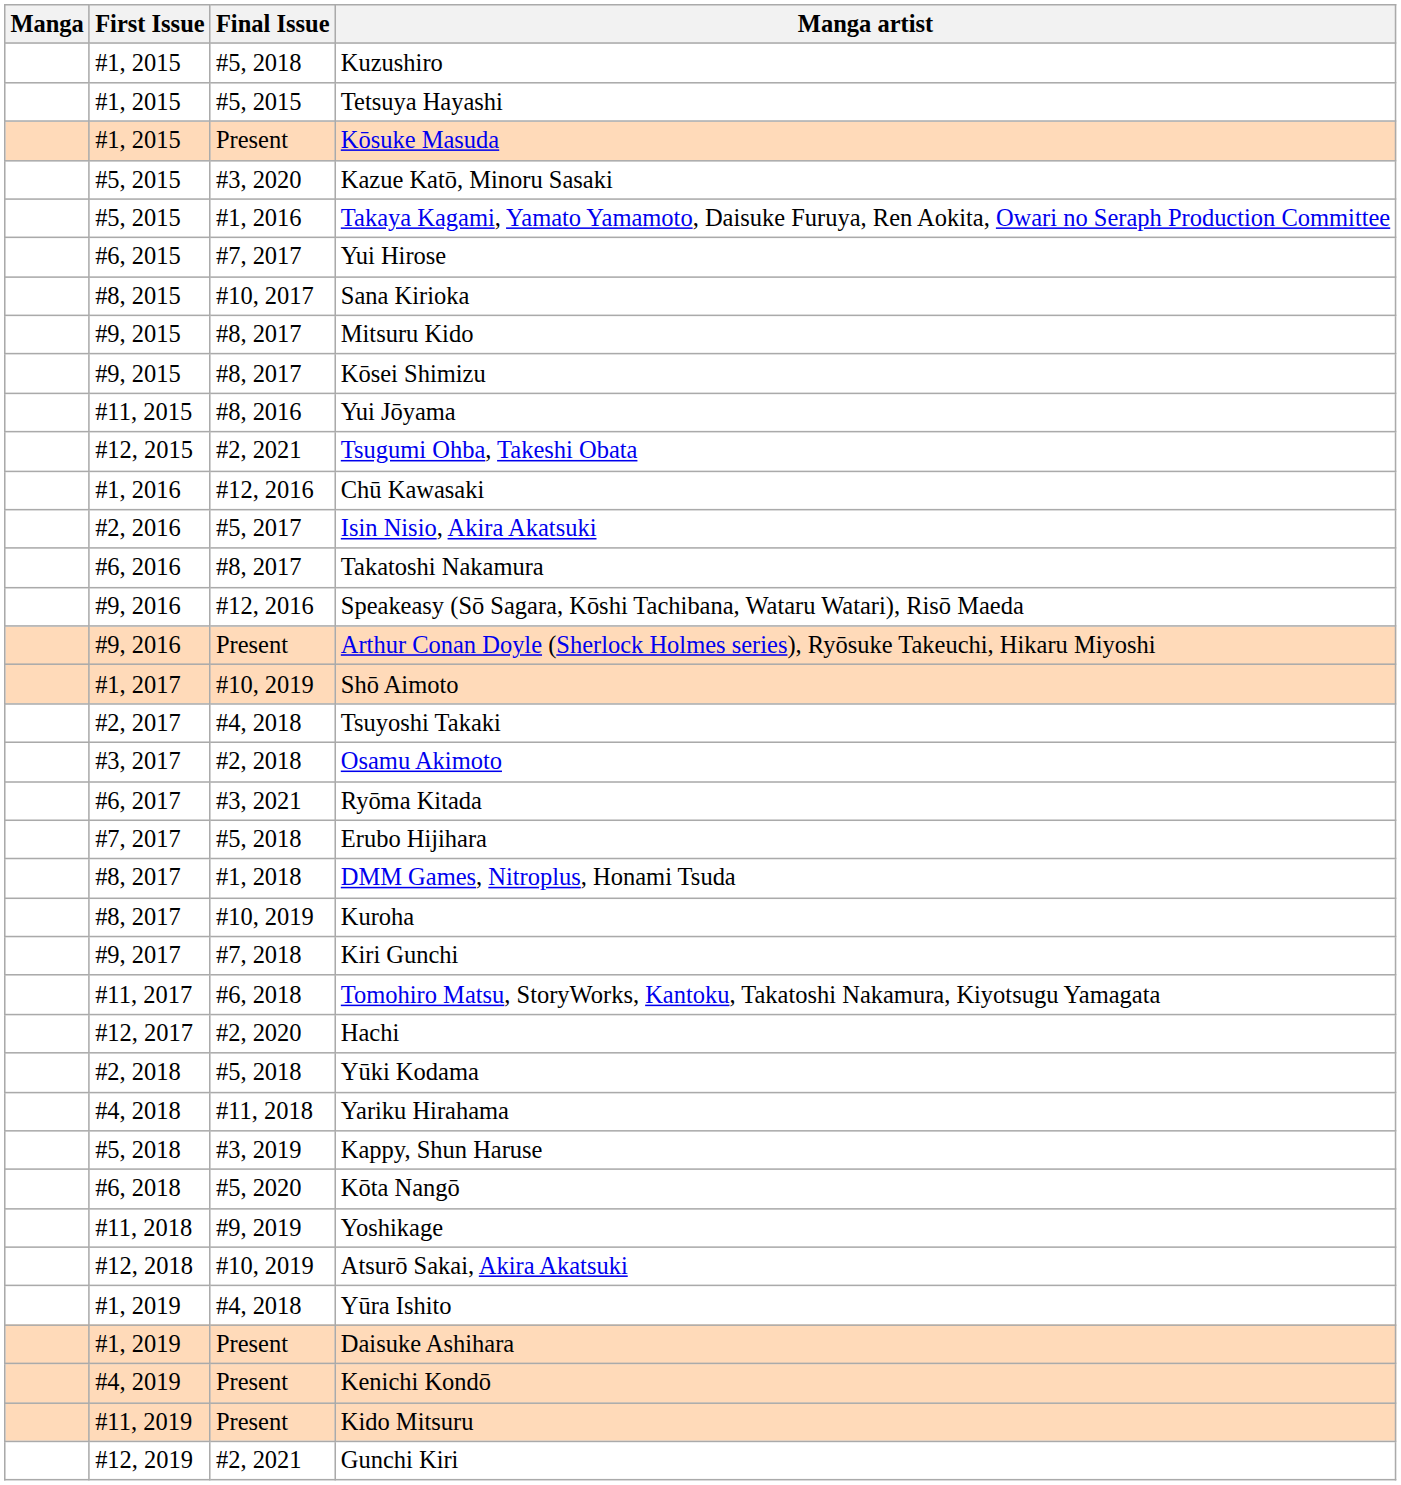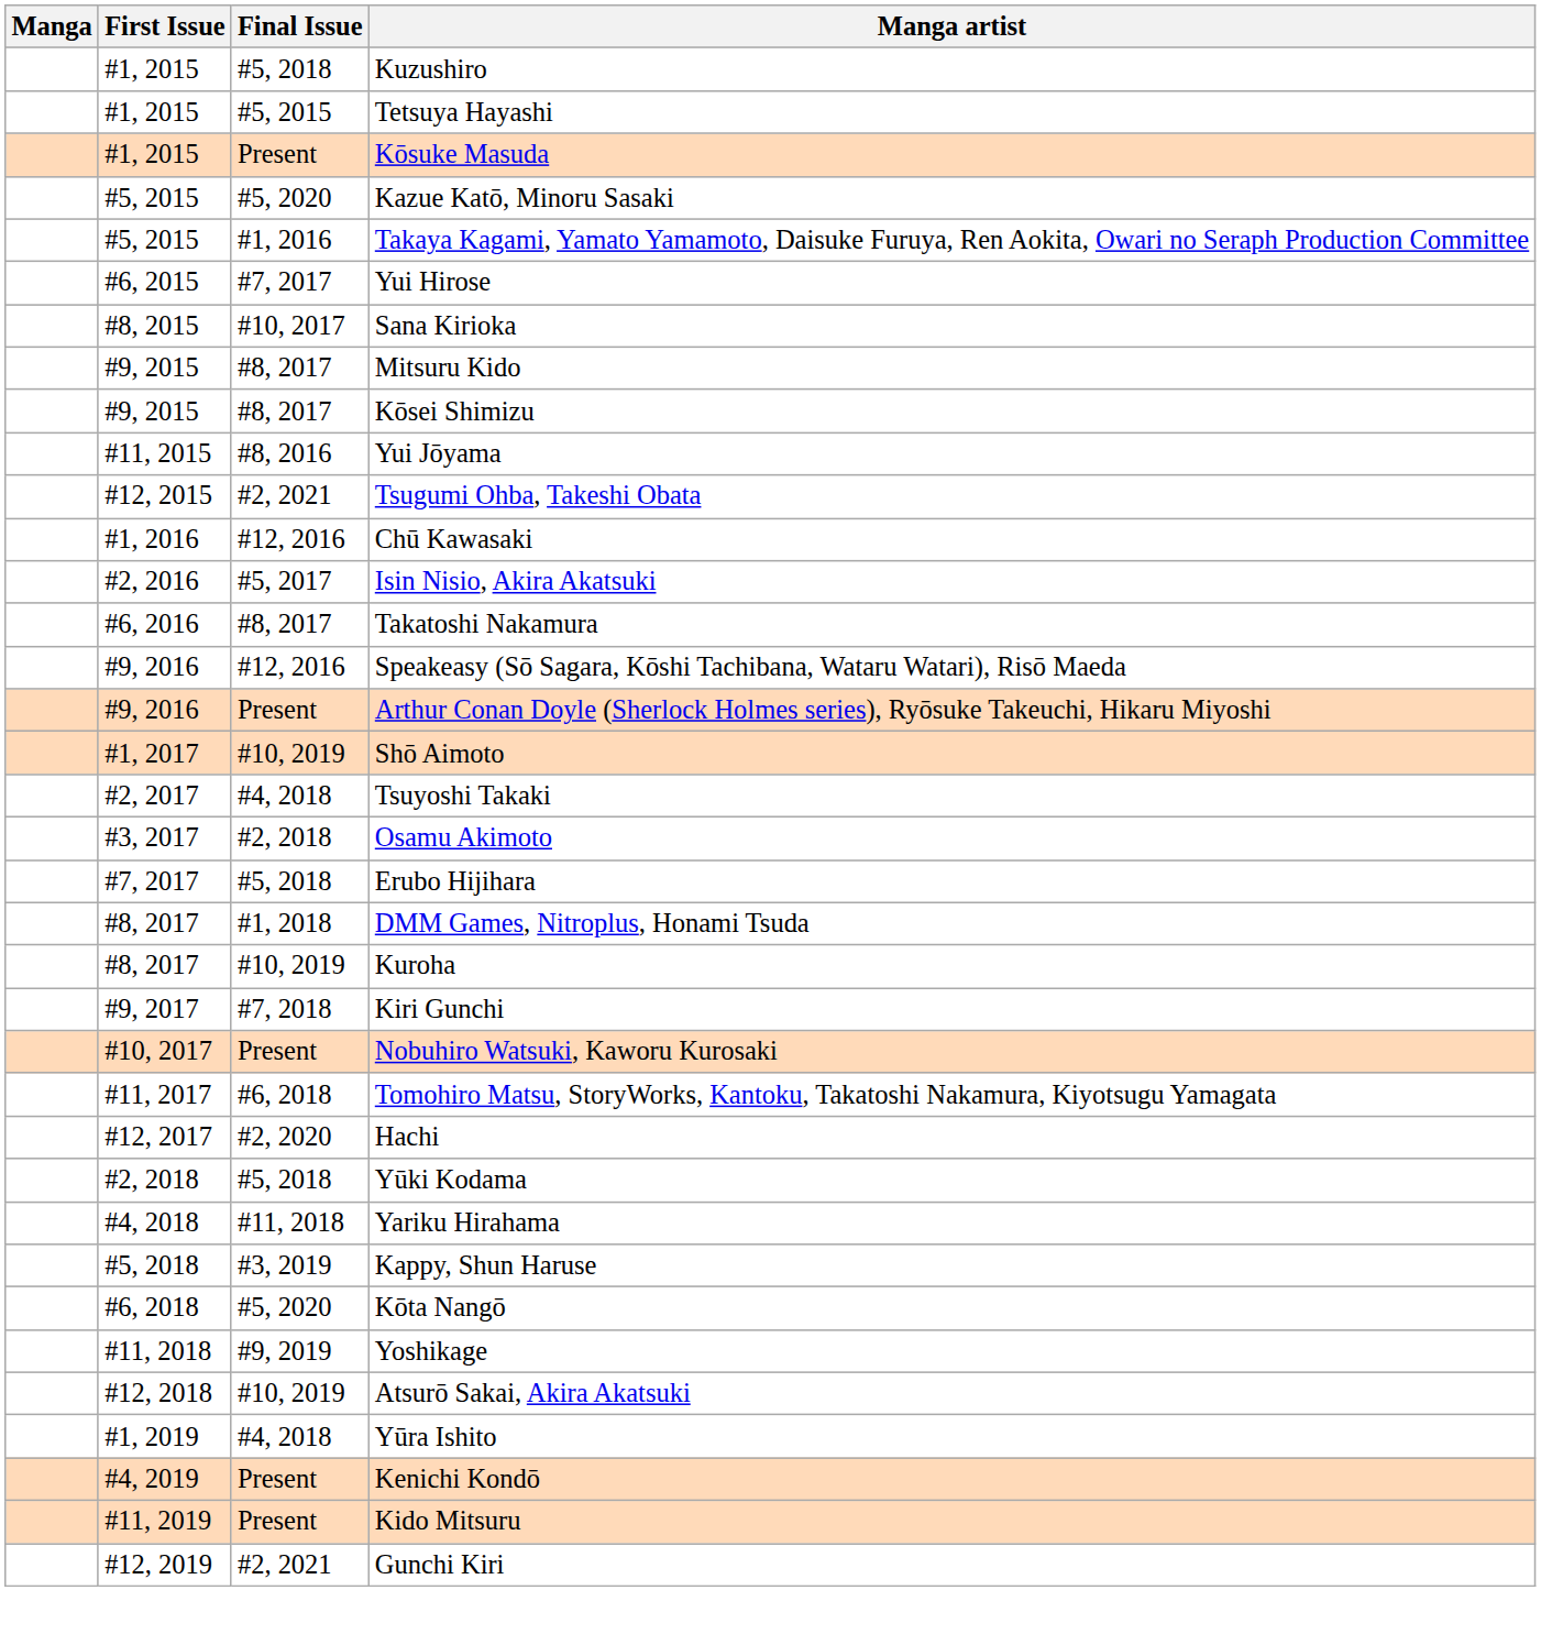 <table class="wikitable sortable" style="background: #FFF;">
 <tr>
 <th>Manga</th>
 <th>First Issue</th>
 <th>Final Issue</th>
 <th>Manga artist</th>
 </tr>
 <tr>
 <td></td>
 <td>#1, 2015</td>
 <td>#5, 2018</td>
 <td>Kuzushiro</td>
 </tr>
 <tr>
 <td></td>
 <td>#1, 2015</td>
 <td>#5, 2015</td>
 <td>Tetsuya Hayashi</td>
 </tr>
 <tr style="background-color:#FFDAB9;">
 <td></td>
 <td>#1, 2015</td>
 <td>Present</td>
 <td><a href='#'>Kōsuke Masuda</a></td>
 </tr>
 <tr>
 <td></td>
 <td>#5, 2015</td>
-<td>#3, 2020</td>
+<td>#5, 2020</td>
 <td>Kazue Katō, Minoru Sasaki</td>
 </tr>
 <tr>
 <td></td>
 <td>#5, 2015</td>
 <td>#1, 2016</td>
 <td><a href='#'>Takaya Kagami</a>, <a href='#'>Yamato Yamamoto</a>, Daisuke Furuya, Ren Aokita, <a href='#'>Owari no Seraph Production Committee</a></td>
 </tr>
 <tr>
 <td></td>
 <td>#6, 2015</td>
 <td>#7, 2017</td>
 <td>Yui Hirose</td>
 </tr>
 <tr>
 <td></td>
 <td>#8, 2015</td>
 <td>#10, 2017</td>
 <td>Sana Kirioka</td>
 </tr>
 <tr>
 <td></td>
 <td>#9, 2015</td>
 <td>#8, 2017</td>
 <td>Mitsuru Kido</td>
 </tr>
 <tr>
 <td></td>
 <td>#9, 2015</td>
 <td>#8, 2017</td>
 <td>Kōsei Shimizu</td>
 </tr>
 <tr>
 <td></td>
 <td>#11, 2015</td>
 <td>#8, 2016</td>
 <td>Yui Jōyama</td>
 </tr>
 <tr>
 <td></td>
 <td>#12, 2015</td>
 <td>#2, 2021</td>
 <td><a href='#'>Tsugumi Ohba</a>, <a href='#'>Takeshi Obata</a></td>
 </tr>
 <tr>
 <td></td>
 <td>#1, 2016</td>
 <td>#12, 2016</td>
 <td>Chū Kawasaki</td>
 </tr>
 <tr>
 <td></td>
 <td>#2, 2016</td>
 <td>#5, 2017</td>
 <td><a href='#'>Isin Nisio</a>, <a href='#'>Akira Akatsuki</a></td>
 </tr>
 <tr>
 <td></td>
 <td>#6, 2016</td>
 <td>#8, 2017</td>
 <td>Takatoshi Nakamura</td>
 </tr>
 <tr>
 <td></td>
 <td>#9, 2016</td>
 <td>#12, 2016</td>
 <td>Speakeasy (Sō Sagara, Kōshi Tachibana, Wataru Watari), Risō Maeda</td>
 </tr>
 <tr style="background-color:#FFDAB9;">
 <td></td>
 <td>#9, 2016</td>
 <td>Present</td>
 <td><a href='#'>Arthur Conan Doyle</a> (<a href='#'>Sherlock Holmes series</a>), Ryōsuke Takeuchi, Hikaru Miyoshi</td>
 </tr>
 <tr style="background-color:#FFDAB9;">
 <td></td>
 <td>#1, 2017</td>
 <td>#10, 2019</td>
 <td>Shō Aimoto</td>
 </tr>
 <tr>
 <td></td>
 <td>#2, 2017</td>
 <td>#4, 2018</td>
 <td>Tsuyoshi Takaki</td>
 </tr>
 <tr>
 <td></td>
 <td>#3, 2017</td>
 <td>#2, 2018</td>
 <td><a href='#'>Osamu Akimoto</a></td>
 </tr>
-<tr style=>
-<td></td>
-<td>#6, 2017</td>
-<td>#3, 2021</td>
-<td>Ryōma Kitada</td>
-</tr>
 <tr>
 <td></td>
 <td>#7, 2017</td>
 <td>#5, 2018</td>
 <td>Erubo Hijihara</td>
 </tr>
 <tr>
 <td></td>
 <td>#8, 2017</td>
 <td>#1, 2018</td>
 <td><a href='#'>DMM Games</a>, <a href='#'>Nitroplus</a>, Honami Tsuda</td>
 </tr>
 <tr>
 <td></td>
 <td>#8, 2017</td>
 <td>#10, 2019</td>
 <td>Kuroha</td>
 </tr>
 <tr>
 <td></td>
 <td>#9, 2017</td>
 <td>#7, 2018</td>
 <td>Kiri Gunchi</td>
+</tr>
+<tr style="background-color:#FFDAB9;">
+<td></td>
+<td>#10, 2017</td>
+<td>Present</td>
+<td><a href='#'>Nobuhiro Watsuki</a>, Kaworu Kurosaki</td>
 </tr>
 <tr>
 <td></td>
 <td>#11, 2017</td>
 <td>#6, 2018</td>
 <td><a href='#'>Tomohiro Matsu</a>, StoryWorks, <a href='#'>Kantoku</a>, Takatoshi Nakamura, Kiyotsugu Yamagata</td>
 </tr>
 <tr>
 <td></td>
 <td>#12, 2017</td>
 <td>#2, 2020</td>
 <td>Hachi</td>
 </tr>
 <tr>
 <td></td>
 <td>#2, 2018</td>
 <td>#5, 2018</td>
 <td>Yūki Kodama</td>
 </tr>
 <tr>
 <td></td>
 <td>#4, 2018</td>
 <td>#11, 2018</td>
 <td>Yariku Hirahama</td>
 </tr>
 <tr>
 <td></td>
 <td>#5, 2018</td>
 <td>#3, 2019</td>
 <td>Kappy, Shun Haruse</td>
 </tr>
 <tr>
 <td></td>
 <td>#6, 2018</td>
 <td>#5, 2020</td>
 <td>Kōta Nangō</td>
 </tr>
 <tr>
 <td></td>
 <td>#11, 2018</td>
 <td>#9, 2019</td>
 <td>Yoshikage</td>
 </tr>
 <tr>
 <td></td>
 <td>#12, 2018</td>
 <td>#10, 2019</td>
 <td>Atsurō Sakai, <a href='#'>Akira Akatsuki</a></td>
 </tr>
 <tr>
 <td></td>
 <td>#1, 2019</td>
 <td>#4, 2018</td>
 <td>Yūra Ishito</td>
 </tr>
 <tr style="background-color:#FFDAB9;">
 <td></td>
-<td>#1, 2019</td>
-<td>Present</td>
-<td>Daisuke Ashihara</td>
-</tr>
-<tr style="background-color:#FFDAB9;">
-<td></td>
 <td>#4, 2019</td>
 <td>Present</td>
 <td>Kenichi Kondō</td>
 </tr>
 <tr style="background-color:#FFDAB9;">
 <td></td>
 <td>#11, 2019</td>
 <td>Present</td>
 <td>Kido Mitsuru</td>
 </tr>
 <tr>
 <td></td>
 <td>#12, 2019</td>
 <td>#2, 2021</td>
 <td>Gunchi Kiri</td>
 </tr>
 </table>
